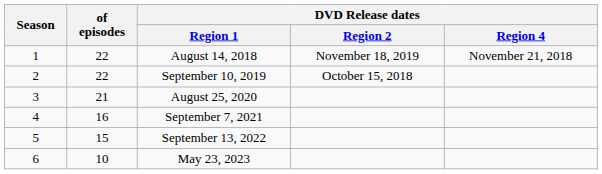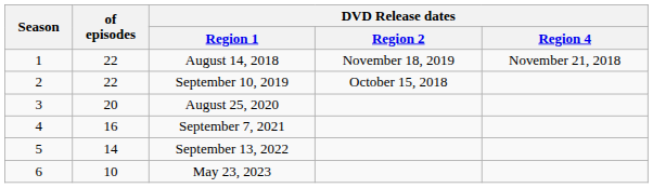 <table class="wikitable plainrowheaders" style="text-align:center; width:58%;">
 <tr>
 <th scope="col" rowspan="2" style="width:5%;">Season</th>
 <th scope="col" rowspan="2" style="width:5%;"> of<br>episodes</th>
 <th scope="col" colspan="3" style="width:48%;">DVD Release dates</th>
 </tr>
 <tr>
 <th scope="col" style="width:16%;"><a href='#'>Region 1</a></th>
 <th scope="col" style="width:16%;"><a href='#'>Region 2</a></th>
 <th scope="col" style="width:16%;"><a href='#'>Region 4</a></th>
 </tr>
 <tr>
 <td scope="row">1</td>
 <td>22</td>
 <td>August 14, 2018</td>
 <td>November 18, 2019</td>
 <td>November 21, 2018</td>
 </tr>
 <tr>
 <td scope="row">2</td>
 <td>22</td>
 <td>September 10, 2019</td>
 <td>October 15, 2018</td>
 <td></td>
 </tr>
 <tr>
 <td scope="row">3</td>
-<td>21</td>
+<td>20</td>
 <td>August 25, 2020</td>
 <td></td>
 <td></td>
 </tr>
 <tr>
 <td scope="row">4</td>
 <td>16</td>
 <td>September 7, 2021</td>
 <td></td>
 <td></td>
 </tr>
 <tr>
 <td scope="row">5</td>
-<td>15</td>
+<td>14</td>
 <td>September 13, 2022</td>
 <td></td>
 <td></td>
 </tr>
 <tr>
 <td scope="row">6</td>
 <td>10</td>
 <td>May 23, 2023</td>
 <td></td>
 <td></td>
 </tr>
 </table>
